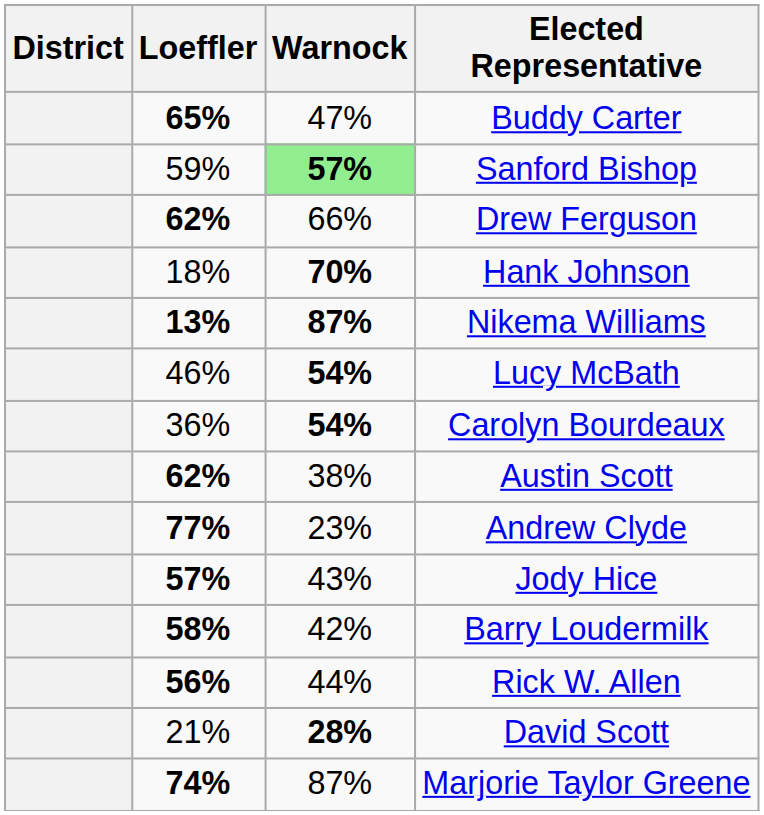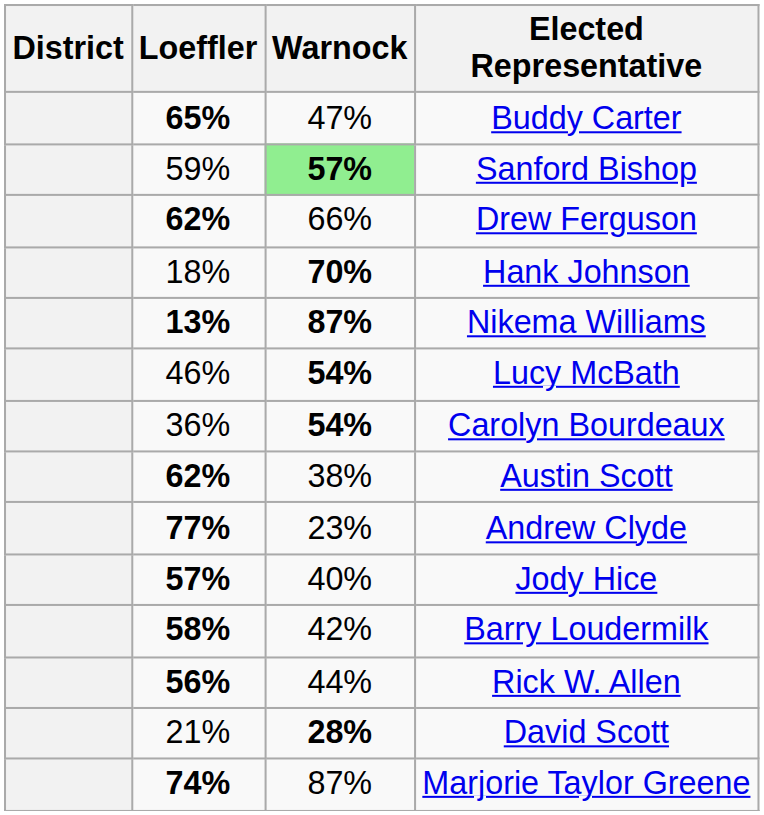 <table class="wikitable sortable">
 <tr>
 <th>District</th>
 <th>Loeffler</th>
 <th>Warnock</th>
 <th>Elected<br>Representative</th>
 </tr>
 <tr align=center>
 <th></th>
 <td><strong>65%</strong></td>
 <td>47%</td>
 <td><a href='#'>Buddy Carter</a></td>
 </tr>
 <tr align=center>
 <th></th>
 <td>59%</td>
 <td style="background: lightgreen;"><strong>57%</strong></td>
 <td><a href='#'>Sanford Bishop</a></td>
 </tr>
 <tr align=center>
 <th></th>
 <td><strong>62%</strong></td>
 <td>66%</td>
 <td><a href='#'>Drew Ferguson</a></td>
 </tr>
 <tr align=center>
 <th></th>
 <td>18%</td>
 <td><strong>70%</strong></td>
 <td><a href='#'>Hank Johnson</a></td>
 </tr>
 <tr align=center>
 <th></th>
 <td><strong>13%</strong></td>
 <td><strong>87%</strong></td>
 <td><a href='#'>Nikema Williams</a></td>
 </tr>
 <tr align=center>
 <th></th>
 <td>46%</td>
 <td><strong>54%</strong></td>
 <td><a href='#'>Lucy McBath</a></td>
 </tr>
 <tr align=center>
 <th></th>
 <td>36%</td>
 <td><strong>54%</strong></td>
 <td><a href='#'>Carolyn Bourdeaux</a></td>
 </tr>
 <tr align=center>
 <th></th>
 <td><strong>62%</strong></td>
 <td>38%</td>
 <td><a href='#'>Austin Scott</a></td>
 </tr>
 <tr align=center>
 <th></th>
 <td><strong>77%</strong></td>
 <td>23%</td>
 <td><a href='#'>Andrew Clyde</a></td>
 </tr>
 <tr align=center>
 <th></th>
 <td><strong>57%</strong></td>
-<td>43%</td>
+<td>40%</td>
 <td><a href='#'>Jody Hice</a></td>
 </tr>
 <tr align=center>
 <th></th>
 <td><strong>58%</strong></td>
 <td>42%</td>
 <td><a href='#'>Barry Loudermilk</a></td>
 </tr>
 <tr align=center>
 <th></th>
 <td><strong>56%</strong></td>
 <td>44%</td>
 <td><a href='#'>Rick W. Allen</a></td>
 </tr>
 <tr align=center>
 <th></th>
 <td>21%</td>
 <td><strong>28%</strong></td>
 <td><a href='#'>David Scott</a></td>
 </tr>
 <tr align=center>
 <th></th>
 <td><strong>74%</strong></td>
 <td>87%</td>
 <td><a href='#'>Marjorie Taylor Greene</a></td>
 </tr>
 <tr align=center>
 </tr>
 </table>
